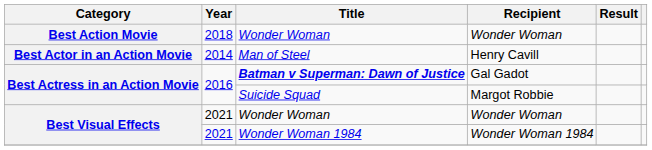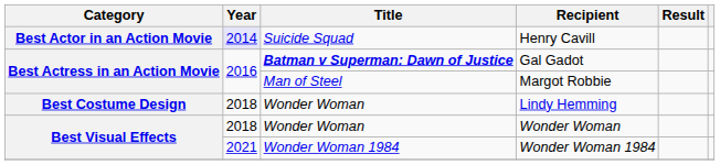 <table class="wikitable plainrowheaders">
 <tr>
 <th scope="col">Category</th>
 <th scope="col">Year</th>
 <th scope="col">Title</th>
 <th scope="col">Recipient</th>
 <th scope="col">Result</th>
 <th scope="col" class="unsortable"></th>
 </tr>
 <tr>
-<th scope="row"><a href='#'>Best Action Movie</a></th>
-<td><a href='#'>2018</a></td>
-<td><em><a href='#'>Wonder Woman</a></em></td>
-<td><em>Wonder Woman</em></td>
-<td></td>
-<td style="text-align:center;"></td>
-</tr>
-<tr>
 <th scope="row"><a href='#'>Best Actor in an Action Movie</a></th>
-<td><a href='#'>2014</a></td>
-<td><em><a href='#'>Man of Steel</a></em></td>
+<td style="background: lavender;"><a href='#'>2014</a></td>
+<td><em><a href='#'>Suicide Squad</a></em></td>
 <td>Henry Cavill</td>
 <td></td>
 <td style="text-align:center;"></td>
 </tr>
 <tr>
 <th rowspan="2" scope="row"><a href='#'>Best Actress in an Action Movie</a></th>
 <td rowspan="2"><a href='#'>2016</a></td>
 <td><strong><em><a href='#'>Batman v Superman: Dawn of Justice</a></em></strong></td>
 <td>Gal Gadot</td>
 <td></td>
 <td style="text-align:center;"></td>
 </tr>
 <tr>
-<td><em><a href='#'>Suicide Squad</a></em></td>
+<td><em><a href='#'>Man of Steel</a></em></td>
 <td>Margot Robbie</td>
 <td></td>
 <td style="text-align:center;"></td>
 </tr>
 <tr>
+<th scope="row"><a href='#'>Best Costume Design</a></th>
+<td>2018</td>
+<td><em>Wonder Woman</em></td>
+<td><a href='#'>Lindy Hemming</a></td>
+<td></td>
+<td style="text-align:center;"></td>
+</tr>
+<tr>
 <th rowspan="2" scope="rowgroup"><a href='#'>Best Visual Effects</a></th>
-<td>2021</td>
+<td>2018</td>
 <td><em>Wonder Woman</em></td>
 <td><em>Wonder Woman</em></td>
 <td></td>
 <td style="text-align:center;"></td>
 </tr>
 <tr>
 <td><a href='#'>2021</a></td>
 <td><em><a href='#'>Wonder Woman 1984</a></em></td>
 <td><em>Wonder Woman 1984</em></td>
 <td></td>
 <td style="text-align:center;"></td>
 </tr>
 <tr>
 </tr>
 </table>
